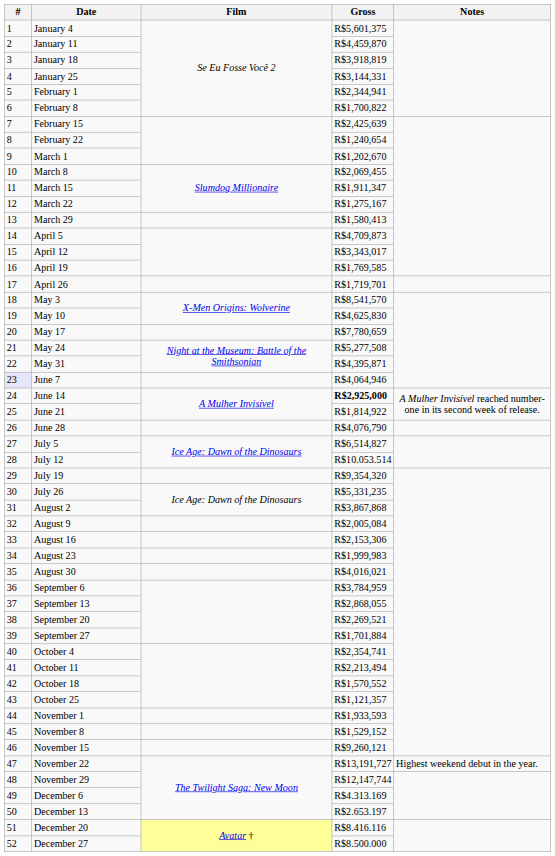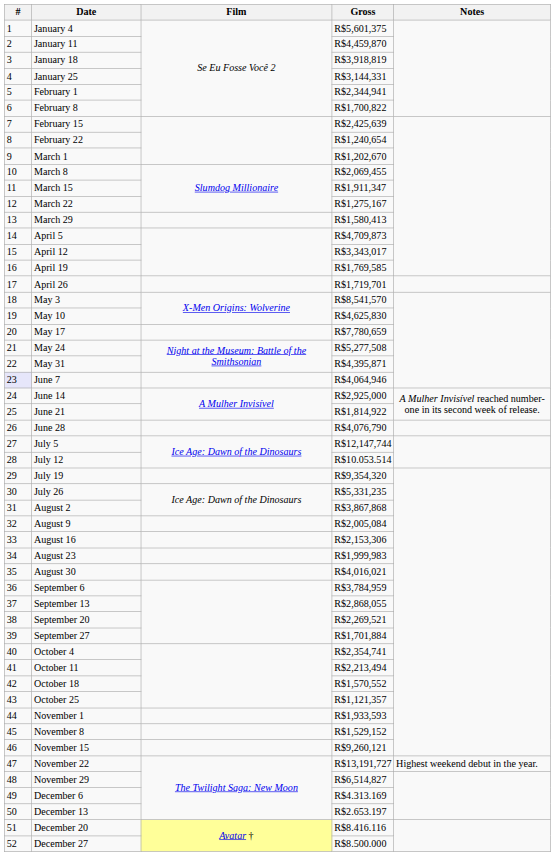 <table class="wikitable sortable">
 <tr>
 <th width="5%">#</th>
 <th width="20%">Date</th>
 <th width="35%">Film</th>
 <th width="10%">Gross</th>
 <th>Notes</th>
 </tr>
 <tr>
 <td>1</td>
 <td>January 4</td>
 <td rowspan="6" style="text-align:center;"><em>Se Eu Fosse Você 2</em></td>
 <td>R$5,601,375</td>
 <td rowspan="6"></td>
 </tr>
 <tr>
 <td>2</td>
 <td>January 11</td>
 <td>R$4,459,870</td>
 </tr>
 <tr>
 <td>3</td>
 <td>January 18</td>
 <td>R$3,918,819</td>
 </tr>
 <tr>
 <td>4</td>
 <td>January 25</td>
 <td>R$3,144,331</td>
 </tr>
 <tr>
 <td>5</td>
 <td>February 1</td>
 <td>R$2,344,941</td>
 </tr>
 <tr>
 <td>6</td>
 <td>February 8</td>
 <td>R$1,700,822</td>
 </tr>
 <tr>
 <td>7</td>
 <td>February 15</td>
 <td rowspan="3"></td>
 <td>R$2,425,639</td>
 </tr>
 <tr>
 <td>8</td>
 <td>February 22</td>
 <td>R$1,240,654</td>
 </tr>
 <tr>
 <td>9</td>
 <td>March 1</td>
 <td>R$1,202,670</td>
 </tr>
 <tr>
 <td>10</td>
 <td>March 8</td>
 <td rowspan="3" style="text-align:center;"><em><a href='#'>Slumdog Millionaire</a></em></td>
 <td>R$2,069,455</td>
 </tr>
 <tr>
 <td>11</td>
 <td>March 15</td>
 <td>R$1,911,347</td>
 </tr>
 <tr>
 <td>12</td>
 <td>March 22</td>
 <td>R$1,275,167</td>
 </tr>
 <tr>
 <td>13</td>
 <td>March 29</td>
 <td></td>
 <td>R$1,580,413</td>
 </tr>
 <tr>
 <td>14</td>
 <td>April 5</td>
 <td rowspan="3"></td>
 <td>R$4,709,873</td>
 </tr>
 <tr>
 <td>15</td>
 <td>April 12</td>
 <td>R$3,343,017</td>
 </tr>
 <tr>
 <td>16</td>
 <td>April 19</td>
 <td>R$1,769,585</td>
 </tr>
 <tr>
 <td>17</td>
 <td>April 26</td>
 <td></td>
 <td>R$1,719,701</td>
 <td></td>
 </tr>
 <tr>
 <td>18</td>
 <td>May 3</td>
 <td rowspan="2" style="text-align:center;"><em><a href='#'>X-Men Origins: Wolverine</a></em></td>
 <td>R$8,541,570</td>
 </tr>
 <tr>
 <td>19</td>
 <td>May 10</td>
 <td>R$4,625,830</td>
 </tr>
 <tr>
 <td>20</td>
 <td>May 17</td>
 <td></td>
 <td>R$7,780,659</td>
 </tr>
 <tr>
 <td>21</td>
 <td>May 24</td>
 <td rowspan="2" style="text-align:center;"><em><a href='#'>Night at the Museum: Battle of the Smithsonian</a></em></td>
 <td>R$5,277,508</td>
 </tr>
 <tr>
 <td>22</td>
 <td>May 31</td>
 <td>R$4,395,871</td>
 </tr>
 <tr>
 <td style="background: lavender;">23</td>
 <td>June 7</td>
 <td></td>
 <td>R$4,064,946</td>
 </tr>
 <tr>
 <td>24</td>
 <td>June 14</td>
 <td rowspan="2" style="text-align:center;"><em><a href='#'>A Mulher Invisível</a></em></td>
-<td><strong>R$2,925,000</strong></td>
+<td>R$2,925,000</td>
 <td rowspan="2" style="text-align:center;"><em>A Mulher Invisível</em> reached number-one in its second week of release.</td>
 </tr>
 <tr>
 <td>25</td>
 <td>June 21</td>
 <td>R$1,814,922</td>
 </tr>
 <tr>
 <td>26</td>
 <td>June 28</td>
 <td></td>
 <td>R$4,076,790</td>
 </tr>
 <tr>
 <td>27</td>
 <td>July 5</td>
 <td rowspan="2" style="text-align:center;"><em><a href='#'>Ice Age: Dawn of the Dinosaurs</a></em></td>
-<td>R$6,514,827</td>
+<td>R$12,147,744</td>
 <td rowspan="2"></td>
 </tr>
 <tr>
 <td>28</td>
 <td>July 12</td>
 <td>R$10.053.514</td>
 </tr>
 <tr>
 <td>29</td>
 <td>July 19</td>
 <td></td>
 <td>R$9,354,320</td>
 </tr>
 <tr>
 <td>30</td>
 <td>July 26</td>
 <td rowspan="2" style="text-align:center;"><em>Ice Age: Dawn of the Dinosaurs</em></td>
 <td>R$5,331,235</td>
 </tr>
 <tr>
 <td>31</td>
 <td>August 2</td>
 <td>R$3,867,868</td>
 </tr>
 <tr>
 <td>32</td>
 <td>August 9</td>
 <td></td>
 <td>R$2,005,084</td>
 </tr>
 <tr>
 <td>33</td>
 <td>August 16</td>
 <td></td>
 <td>R$2,153,306</td>
 </tr>
 <tr>
 <td>34</td>
 <td>August 23</td>
 <td></td>
 <td>R$1,999,983</td>
 </tr>
 <tr>
 <td>35</td>
 <td>August 30</td>
 <td></td>
 <td>R$4,016,021</td>
 </tr>
 <tr>
 <td>36</td>
 <td>September 6</td>
 <td rowspan="4"></td>
 <td>R$3,784,959</td>
 </tr>
 <tr>
 <td>37</td>
 <td>September 13</td>
 <td>R$2,868,055</td>
 </tr>
 <tr>
 <td>38</td>
 <td>September 20</td>
 <td>R$2,269,521</td>
 </tr>
 <tr>
 <td>39</td>
 <td>September 27</td>
 <td>R$1,701,884</td>
 </tr>
 <tr>
 <td>40</td>
 <td>October 4</td>
 <td rowspan="4"></td>
 <td>R$2,354,741</td>
 </tr>
 <tr>
 <td>41</td>
 <td>October 11</td>
 <td>R$2,213,494</td>
 </tr>
 <tr>
 <td>42</td>
 <td>October 18</td>
 <td>R$1,570,552</td>
 </tr>
 <tr>
 <td>43</td>
 <td>October 25</td>
 <td>R$1,121,357</td>
 </tr>
 <tr>
 <td>44</td>
 <td>November 1</td>
 <td></td>
 <td>R$1,933,593</td>
 </tr>
 <tr>
 <td>45</td>
 <td>November 8</td>
 <td></td>
 <td>R$1,529,152</td>
 </tr>
 <tr>
 <td>46</td>
 <td>November 15</td>
 <td></td>
 <td>R$9,260,121</td>
 </tr>
 <tr>
 <td>47</td>
 <td>November 22</td>
 <td rowspan="4" style="text-align:center;"><em><a href='#'>The Twilight Saga: New Moon</a></em></td>
 <td>R$13,191,727</td>
 <td>Highest weekend debut in the year.</td>
 </tr>
 <tr>
 <td>48</td>
 <td>November 29</td>
-<td>R$12,147,744</td>
+<td>R$6,514,827</td>
 </tr>
 <tr>
 <td>49</td>
 <td>December 6</td>
 <td>R$4.313.169</td>
 </tr>
 <tr>
 <td>50</td>
 <td>December 13</td>
 <td>R$2.653.197</td>
 </tr>
 <tr>
 <td>51</td>
 <td>December 20</td>
 <td rowspan="2" style="background-color:#FFFF99" align="center"><em><a href='#'>Avatar</a></em> †</td>
 <td>R$8.416.116</td>
 <td rowspan="2"></td>
 </tr>
 <tr>
 <td>52</td>
 <td>December 27</td>
 <td>R$8.500.000</td>
 </tr>
 </table>
